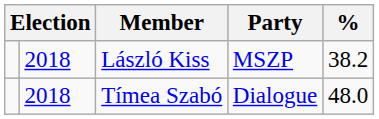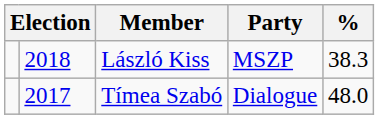 <table class=wikitable>
 <tr>
 <th colspan=2>Election</th>
 <th>Member</th>
 <th>Party</th>
 <th>%</th>
 </tr>
 <tr>
 <td bgcolor=></td>
 <td><a href='#'>2018</a></td>
 <td><a href='#'>László Kiss</a></td>
 <td><a href='#'>MSZP</a></td>
-<td align=right>38.2</td>
+<td align=right>38.3</td>
 </tr>
 <tr>
 <td bgcolor=></td>
-<td><a href='#'>2018</a></td>
+<td><a href='#'>2017</a></td>
 <td><a href='#'>Tímea Szabó</a></td>
 <td><a href='#'>Dialogue</a></td>
 <td align=right>48.0</td>
 </tr>
 </table>
